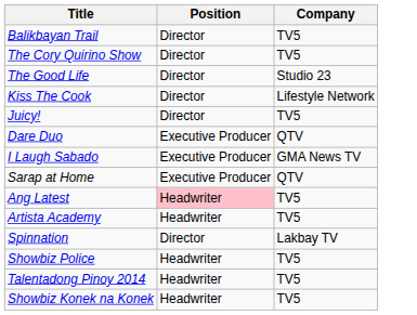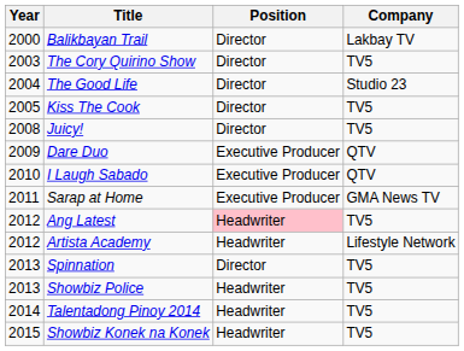 <table class="wikitable sortable">
 <tr>
+<th>Year</th>
 <th>Title</th>
 <th>Position</th>
 <th>Company</th>
 </tr>
 <tr>
+<td>2000</td>
 <td><em><a href='#'>Balikbayan Trail</a></em></td>
 <td>Director</td>
-<td>TV5</td>
+<td>Lakbay TV</td>
 </tr>
 <tr>
+<td>2003</td>
 <td><em><a href='#'>The Cory Quirino Show</a></em></td>
 <td>Director</td>
 <td>TV5</td>
 </tr>
 <tr>
+<td>2004</td>
 <td><em><a href='#'>The Good Life</a></em></td>
 <td>Director</td>
 <td>Studio 23</td>
 </tr>
 <tr>
+<td>2005</td>
 <td><em><a href='#'>Kiss The Cook</a></em></td>
 <td>Director</td>
-<td>Lifestyle Network</td>
+<td>TV5</td>
 </tr>
 <tr>
+<td>2008</td>
 <td><em><a href='#'>Juicy!</a></em></td>
 <td>Director</td>
 <td>TV5</td>
 </tr>
 <tr>
+<td>2009</td>
 <td><em><a href='#'>Dare Duo</a></em></td>
 <td>Executive Producer</td>
 <td>QTV</td>
 </tr>
 <tr>
+<td>2010</td>
 <td><em><a href='#'>I Laugh Sabado</a></em></td>
+<td>Executive Producer</td>
+<td>QTV</td>
+</tr>
+<tr>
+<td>2011</td>
+<td><em>Sarap at Home</em></td>
 <td>Executive Producer</td>
 <td>GMA News TV</td>
 </tr>
 <tr>
-<td><em>Sarap at Home</em></td>
-<td>Executive Producer</td>
-<td>QTV</td>
-</tr>
-<tr>
+<td>2012</td>
 <td><em><a href='#'>Ang Latest</a></em></td>
 <td style="background: pink;">Headwriter</td>
 <td>TV5</td>
 </tr>
 <tr>
+<td>2012</td>
 <td><em><a href='#'>Artista Academy</a></em></td>
 <td>Headwriter</td>
+<td>Lifestyle Network</td>
+</tr>
+<tr>
+<td>2013</td>
+<td><em><a href='#'>Spinnation</a></em></td>
+<td>Director</td>
 <td>TV5</td>
 </tr>
 <tr>
-<td><em><a href='#'>Spinnation</a></em></td>
-<td>Director</td>
-<td>Lakbay TV</td>
-</tr>
-<tr>
+<td>2013</td>
 <td><em><a href='#'>Showbiz Police</a></em></td>
 <td>Headwriter</td>
 <td>TV5</td>
 </tr>
 <tr>
+<td>2014</td>
 <td><em><a href='#'>Talentadong Pinoy 2014</a></em></td>
 <td>Headwriter</td>
 <td>TV5</td>
 </tr>
 <tr>
+<td>2015</td>
 <td><em><a href='#'>Showbiz Konek na Konek</a></em></td>
 <td>Headwriter</td>
 <td>TV5</td>
 </tr>
 </table>
